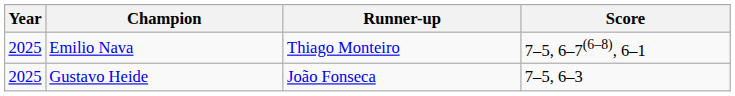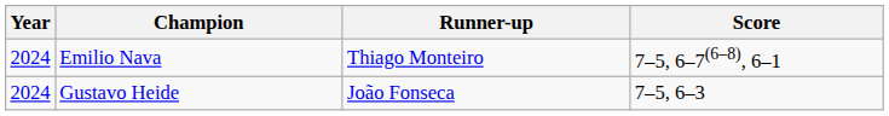 <table class="wikitable" style="font-size:90%">
 <tr>
 <th>Year</th>
 <th width="200">Champion</th>
 <th width="200">Runner-up</th>
 <th width="175">Score</th>
 </tr>
 <tr>
-<td><a href='#'>2025</a></td>
+<td><a href='#'>2024</a></td>
 <td> <a href='#'>Emilio Nava</a></td>
 <td> <a href='#'>Thiago Monteiro</a></td>
 <td>7–5, 6–7<sup>(6–8)</sup>, 6–1</td>
 </tr>
 <tr>
-<td><a href='#'>2025</a></td>
+<td><a href='#'>2024</a></td>
 <td> <a href='#'>Gustavo Heide</a></td>
 <td> <a href='#'>João Fonseca</a></td>
 <td>7–5, 6–3</td>
 </tr>
 </table>
